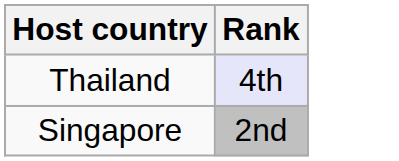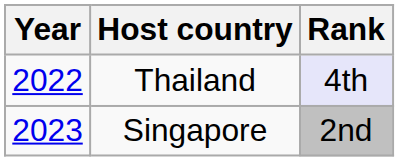 <table class="wikitable" style="text-align: center;">
 <tr>
+<th>Year</th>
 <th>Host country</th>
 <th>Rank</th>
 </tr>
 <tr>
+<td><a href='#'>2022</a></td>
 <td>Thailand</td>
 <td style="background: lavender;">4th</td>
 </tr>
 <tr>
+<td><a href='#'>2023</a></td>
 <td>Singapore</td>
 <td bgcolor="silver">2nd</td>
 </tr>
 </table>
